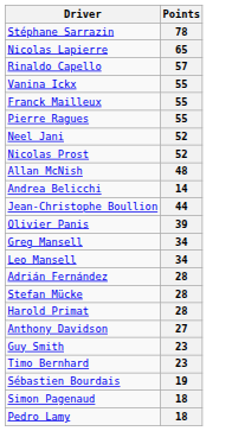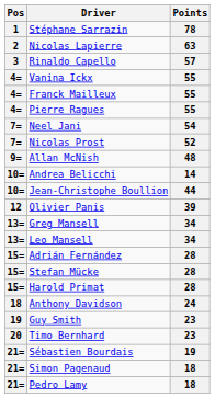 <table class="wikitable" style="font-size: 90%;">
 <tr>
+<th>Pos</th>
 <th>Driver</th>
 <th>Points</th>
 </tr>
 <tr>
+<th>1</th>
 <td> <a href='#'>Stéphane Sarrazin</a></td>
 <th align="center">78</th>
 </tr>
 <tr>
+<th>2</th>
 <td> <a href='#'>Nicolas Lapierre</a></td>
-<th align="center">65</th>
+<th align="center">63</th>
 </tr>
 <tr>
+<th>3</th>
 <td> <a href='#'>Rinaldo Capello</a></td>
 <th align="center">57</th>
 </tr>
 <tr>
+<th>4=</th>
 <td> <a href='#'>Vanina Ickx</a></td>
 <th align="center">55</th>
 </tr>
 <tr>
+<th>4=</th>
 <td> <a href='#'>Franck Mailleux</a></td>
 <th align="center">55</th>
 </tr>
 <tr>
+<th>4=</th>
 <td> <a href='#'>Pierre Ragues</a></td>
 <th align="center">55</th>
 </tr>
 <tr>
+<th>7=</th>
 <td> <a href='#'>Neel Jani</a></td>
-<th align="center">52</th>
+<th align="center">54</th>
 </tr>
 <tr>
+<th>7=</th>
 <td> <a href='#'>Nicolas Prost</a></td>
 <th align="center">52</th>
 </tr>
 <tr>
+<th>9=</th>
 <td> <a href='#'>Allan McNish</a></td>
 <th align="center">48</th>
 </tr>
 <tr>
+<th>10=</th>
 <td> <a href='#'>Andrea Belicchi</a></td>
 <th align="center">14</th>
 </tr>
 <tr>
+<th>10=</th>
 <td> <a href='#'>Jean-Christophe Boullion</a></td>
 <th align="center">44</th>
 </tr>
 <tr>
+<th>12</th>
 <td> <a href='#'>Olivier Panis</a></td>
 <th align="center">39</th>
 </tr>
 <tr>
+<th>13=</th>
 <td> <a href='#'>Greg Mansell</a></td>
 <th align="center">34</th>
 </tr>
 <tr>
+<th>13=</th>
 <td> <a href='#'>Leo Mansell</a></td>
 <th align="center">34</th>
 </tr>
 <tr>
+<th>15=</th>
 <td> <a href='#'>Adrián Fernández</a></td>
 <th align="center">28</th>
 </tr>
 <tr>
+<th>15=</th>
 <td> <a href='#'>Stefan Mücke</a></td>
 <th align="center">28</th>
 </tr>
 <tr>
+<th>15=</th>
 <td> <a href='#'>Harold Primat</a></td>
 <th align="center">28</th>
 </tr>
 <tr>
+<th>18</th>
 <td> <a href='#'>Anthony Davidson</a></td>
-<th align="center">27</th>
+<th align="center">24</th>
 </tr>
 <tr>
+<th>19</th>
 <td> <a href='#'>Guy Smith</a></td>
 <th align="center">23</th>
 </tr>
 <tr>
+<th>20</th>
 <td> <a href='#'>Timo Bernhard</a></td>
 <th align="center">23</th>
 </tr>
 <tr>
+<th>21=</th>
 <td> <a href='#'>Sébastien Bourdais</a></td>
 <th align="center">19</th>
 </tr>
 <tr>
+<th>21=</th>
 <td> <a href='#'>Simon Pagenaud</a></td>
 <th align="center">18</th>
 </tr>
 <tr>
+<th>21=</th>
 <td> <a href='#'>Pedro Lamy</a></td>
 <th align="center">18</th>
 </tr>
 </table>
